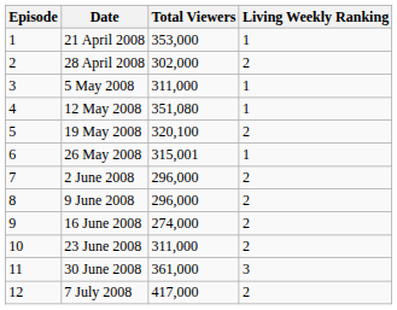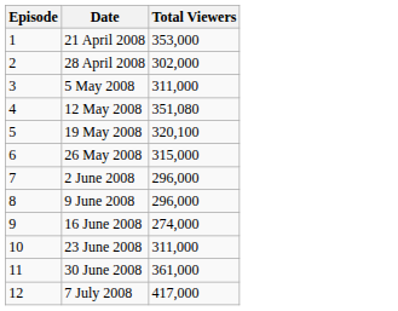 <table class="wikitable" border="1">
 <tr>
 <th>Episode</th>
 <th>Date</th>
 <th>Total Viewers</th>
-<th>Living Weekly Ranking</th>
 </tr>
 <tr>
 <td>1</td>
 <td>21 April 2008</td>
 <td>353,000</td>
-<td>1</td>
 </tr>
 <tr>
 <td>2</td>
 <td>28 April 2008</td>
 <td>302,000</td>
-<td>2</td>
 </tr>
 <tr>
 <td>3</td>
 <td>5 May 2008</td>
 <td>311,000</td>
-<td>1</td>
 </tr>
 <tr>
 <td>4</td>
 <td>12 May 2008</td>
 <td>351,080</td>
-<td>1</td>
 </tr>
 <tr>
 <td>5</td>
 <td>19 May 2008</td>
 <td>320,100</td>
-<td>2</td>
 </tr>
 <tr>
 <td>6</td>
 <td>26 May 2008</td>
-<td>315,001</td>
-<td>1</td>
+<td>315,000</td>
 </tr>
 <tr>
 <td>7</td>
 <td>2 June 2008</td>
 <td>296,000</td>
-<td>2</td>
 </tr>
 <tr>
 <td>8</td>
 <td>9 June 2008</td>
 <td>296,000</td>
-<td>2</td>
 </tr>
 <tr>
 <td>9</td>
 <td>16 June 2008</td>
 <td>274,000</td>
-<td>2</td>
 </tr>
 <tr>
 <td>10</td>
 <td>23 June 2008</td>
 <td>311,000</td>
-<td>2</td>
 </tr>
 <tr>
 <td>11</td>
 <td>30 June 2008</td>
 <td>361,000</td>
-<td>3</td>
 </tr>
 <tr>
 <td>12</td>
 <td>7 July 2008</td>
 <td>417,000</td>
-<td>2</td>
 </tr>
 </table>
